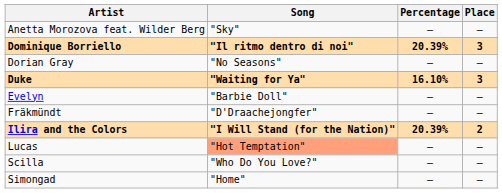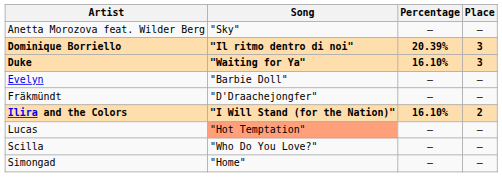 <table class="sortable wikitable" style="margin: 1em auto 1em auto; font-size:90%; text-align:center">
 <tr>
 <th>Artist</th>
 <th>Song</th>
 <th>Percentage</th>
 <th>Place</th>
 </tr>
 <tr>
 <td align="left">Anetta Morozova feat. Wilder Berg</td>
 <td align="left">"Sky"</td>
 <td data-sort-value="0">—</td>
 <td data-sort-value="4">—</td>
 </tr>
 <tr style="font-weight:bold; background:navajowhite;">
 <td align="left">Dominique Borriello</td>
 <td align="left">"Il ritmo dentro di noi"</td>
 <td>20.39%</td>
 <td>3</td>
-</tr>
-<tr>
-<td align="left">Dorian Gray</td>
-<td align="left">"No Seasons"</td>
-<td data-sort-value="0">—</td>
-<td data-sort-value="4">—</td>
 </tr>
 <tr style="font-weight:bold; background:navajowhite;">
 <td align="left">Duke</td>
 <td align="left">"Waiting for Ya"</td>
 <td>16.10%</td>
 <td>3</td>
 </tr>
 <tr>
 <td align="left"><a href='#'>Evelyn</a></td>
 <td align="left">"Barbie Doll"</td>
 <td data-sort-value="0">—</td>
 <td data-sort-value="4">—</td>
 </tr>
 <tr>
 <td align="left">Fräkmündt</td>
 <td align="left">"D'Draachejongfer"</td>
 <td data-sort-value="0">—</td>
 <td data-sort-value="4">—</td>
 </tr>
 <tr style="font-weight:bold; background:navajowhite;">
 <td align="left"><a href='#'>Ilira</a> and the Colors</td>
 <td align="left">"I Will Stand (for the Nation)"</td>
-<td>20.39%</td>
+<td>16.10%</td>
 <td>2</td>
 </tr>
 <tr>
 <td align="left">Lucas</td>
 <td align="left" style="background: lightsalmon;">"Hot Temptation"</td>
 <td data-sort-value="0">—</td>
 <td data-sort-value="4">—</td>
 </tr>
 <tr>
 <td align="left">Scilla</td>
 <td align="left">"Who Do You Love?"</td>
 <td data-sort-value="0">—</td>
 <td data-sort-value="4">—</td>
 </tr>
 <tr>
 <td align="left">Simongad</td>
 <td align="left">"Home"</td>
 <td data-sort-value="0">—</td>
 <td data-sort-value="4">—</td>
 </tr>
 </table>
